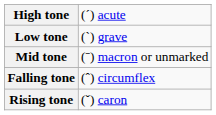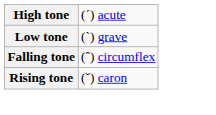 <table class="wikitable">
 <tr>
 <th>High tone</th>
 <td>(´) <a href='#'>acute</a></td>
 </tr>
 <tr>
 <th>Low tone</th>
 <td>(`) <a href='#'>grave</a></td>
 </tr>
 <tr>
-<th>Mid tone</th>
-<td>(ˉ) <a href='#'>macron</a> or unmarked</td>
-</tr>
-<tr>
 <th>Falling tone</th>
 <td>(ˆ) <a href='#'>circumflex</a></td>
 </tr>
 <tr>
 <th>Rising tone</th>
 <td>(ˇ) <a href='#'>caron</a></td>
 </tr>
 </table>
